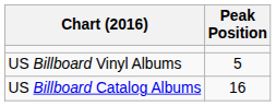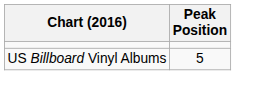 <table class="wikitable sortable">
 <tr>
 <th scope="col">Chart (2016)</th>
 <th scope="col">Peak<br>Position</th>
 </tr>
 <tr>
 <td></td>
 </tr>
 <tr>
 <td align="left">US <em>Billboard</em> Vinyl Albums</td>
 <td align="center">5</td>
 </tr>
-<tr>
-<td align="left">US <a href='#'><em>Billboard</em> Catalog Albums</a></td>
-<td align="center">16</td>
-</tr>
 </table>
